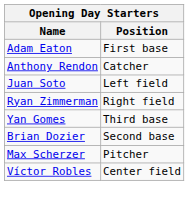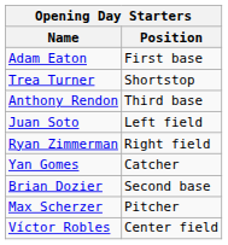 <table class="wikitable" style="text-align:left">
 <tr>
 <th colspan="2">Opening Day Starters</th>
 </tr>
 <tr>
 <th>Name</th>
 <th>Position</th>
 </tr>
 <tr>
 <td><a href='#'>Adam Eaton</a></td>
 <td>First base</td>
 </tr>
 <tr>
+<td><a href='#'>Trea Turner</a></td>
+<td>Shortstop</td>
+</tr>
+<tr>
 <td><a href='#'>Anthony Rendon</a></td>
-<td>Catcher</td>
+<td>Third base</td>
 </tr>
 <tr>
 <td><a href='#'>Juan Soto</a></td>
 <td>Left field</td>
 </tr>
 <tr>
 <td><a href='#'>Ryan Zimmerman</a></td>
 <td>Right field</td>
 </tr>
 <tr>
 <td><a href='#'>Yan Gomes</a></td>
-<td>Third base</td>
+<td>Catcher</td>
 </tr>
 <tr>
 <td><a href='#'>Brian Dozier</a></td>
 <td>Second base</td>
 </tr>
 <tr>
 <td><a href='#'>Max Scherzer</a></td>
 <td>Pitcher</td>
 </tr>
 <tr>
 <td><a href='#'>Víctor Robles</a></td>
 <td>Center field</td>
 </tr>
 </table>
